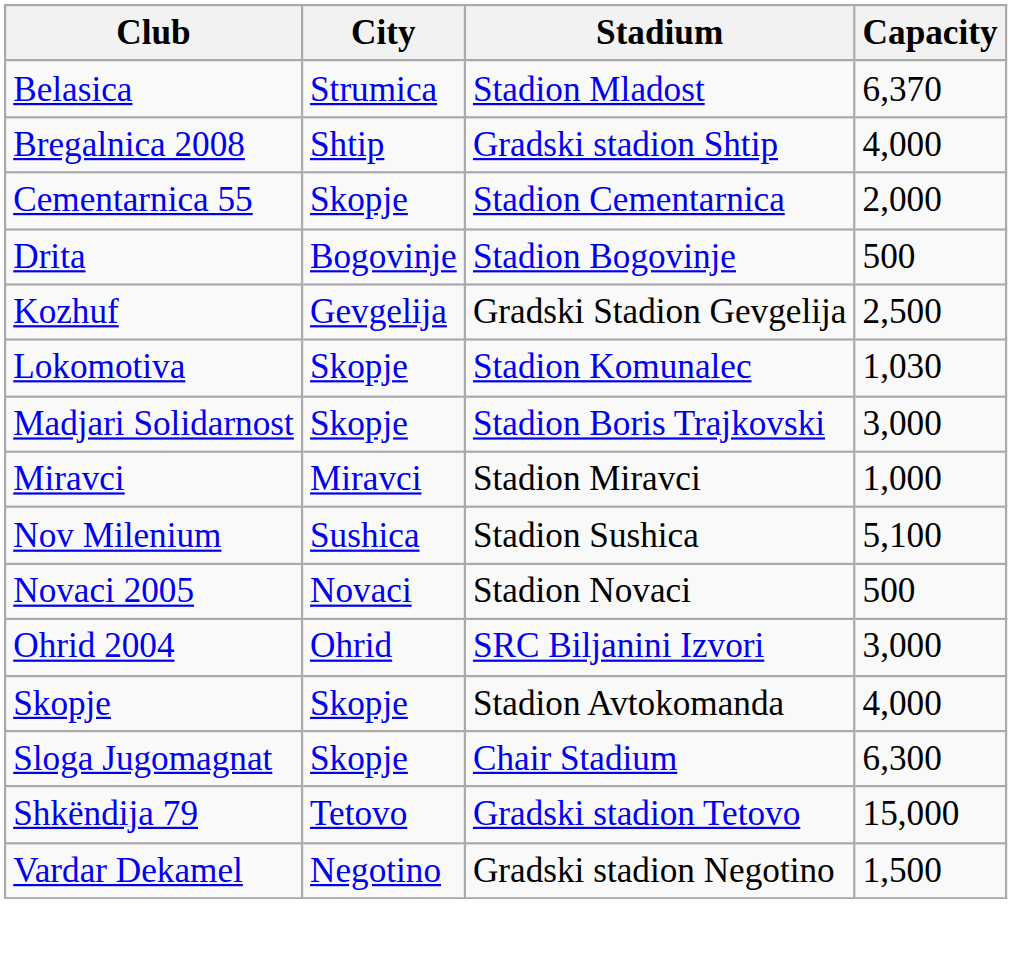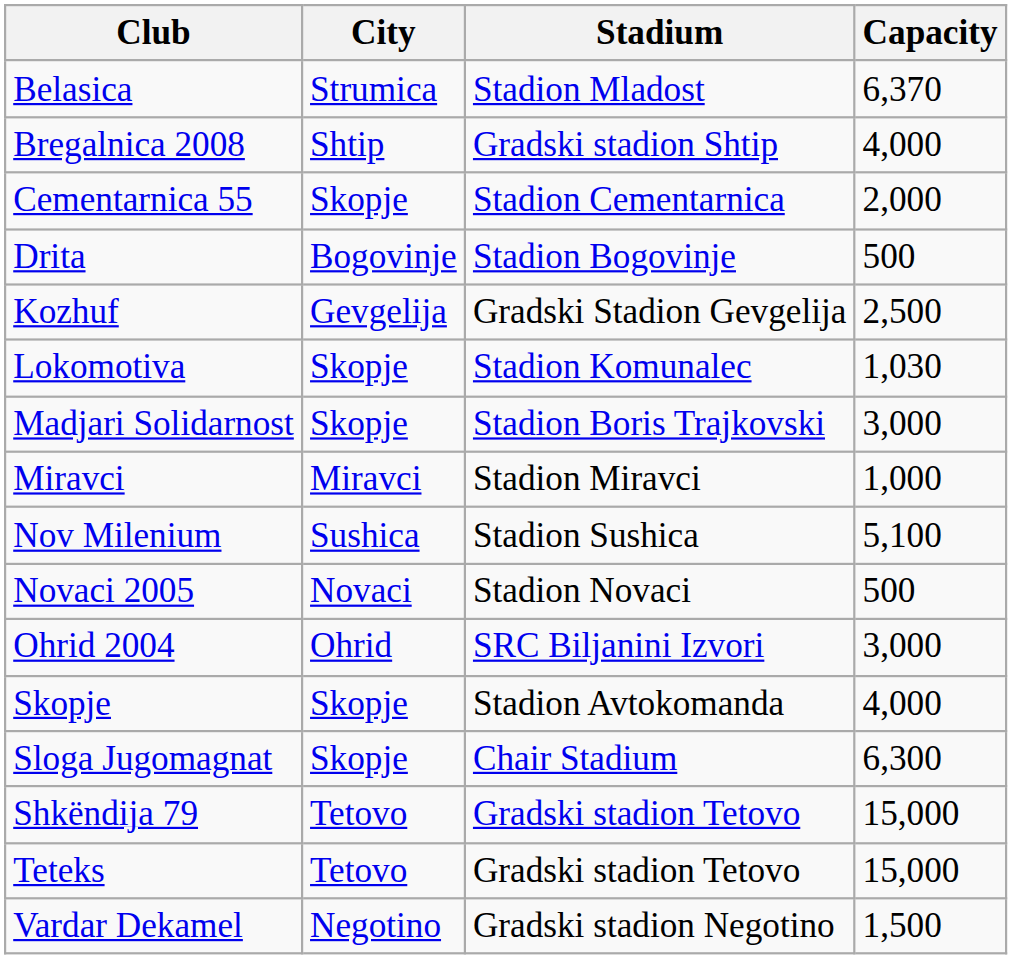 <table class="wikitable sortable">
 <tr>
 <th>Club</th>
 <th>City</th>
 <th>Stadium</th>
 <th>Capacity</th>
 </tr>
 <tr>
 <td><a href='#'>Belasica</a></td>
 <td><a href='#'>Strumica</a></td>
 <td><a href='#'>Stadion Mladost</a></td>
 <td>6,370</td>
 </tr>
 <tr>
 <td><a href='#'>Bregalnica 2008</a></td>
 <td><a href='#'>Shtip</a></td>
 <td><a href='#'>Gradski stadion Shtip</a></td>
 <td>4,000</td>
 </tr>
 <tr>
 <td><a href='#'>Cementarnica 55</a></td>
 <td><a href='#'>Skopje</a></td>
 <td><a href='#'>Stadion Cementarnica</a></td>
 <td>2,000</td>
 </tr>
 <tr>
 <td><a href='#'>Drita</a></td>
 <td><a href='#'>Bogovinje</a></td>
 <td><a href='#'>Stadion Bogovinje</a></td>
 <td>500</td>
 </tr>
 <tr>
 <td><a href='#'>Kozhuf</a></td>
 <td><a href='#'>Gevgelija</a></td>
 <td>Gradski Stadion Gevgelija</td>
 <td>2,500</td>
 </tr>
 <tr>
 <td><a href='#'>Lokomotiva</a></td>
 <td><a href='#'>Skopje</a></td>
 <td><a href='#'>Stadion Komunalec</a></td>
 <td>1,030</td>
 </tr>
 <tr>
 <td><a href='#'>Madjari Solidarnost</a></td>
 <td><a href='#'>Skopje</a></td>
 <td><a href='#'>Stadion Boris Trajkovski</a></td>
 <td>3,000</td>
 </tr>
 <tr>
 <td><a href='#'>Miravci</a></td>
 <td><a href='#'>Miravci</a></td>
 <td>Stadion Miravci</td>
 <td>1,000</td>
 </tr>
 <tr>
 <td><a href='#'>Nov Milenium</a></td>
 <td><a href='#'>Sushica</a></td>
 <td>Stadion Sushica</td>
 <td>5,100</td>
 </tr>
 <tr>
 <td><a href='#'>Novaci 2005</a></td>
 <td><a href='#'>Novaci</a></td>
 <td>Stadion Novaci</td>
 <td>500</td>
 </tr>
 <tr>
 <td><a href='#'>Ohrid 2004</a></td>
 <td><a href='#'>Ohrid</a></td>
 <td><a href='#'>SRC Biljanini Izvori</a></td>
 <td>3,000</td>
 </tr>
 <tr>
 <td><a href='#'>Skopje</a></td>
 <td><a href='#'>Skopje</a></td>
 <td>Stadion Avtokomanda</td>
 <td>4,000</td>
 </tr>
 <tr>
 <td><a href='#'>Sloga Jugomagnat</a></td>
 <td><a href='#'>Skopje</a></td>
 <td><a href='#'>Chair Stadium</a></td>
 <td>6,300</td>
 </tr>
 <tr>
 <td><a href='#'>Shkëndija 79</a></td>
 <td><a href='#'>Tetovo</a></td>
 <td><a href='#'>Gradski stadion Tetovo</a></td>
 <td>15,000</td>
 </tr>
 <tr>
+<td><a href='#'>Teteks</a></td>
+<td><a href='#'>Tetovo</a></td>
+<td>Gradski stadion Tetovo</td>
+<td>15,000</td>
+</tr>
+<tr>
 <td><a href='#'>Vardar Dekamel</a></td>
 <td><a href='#'>Negotino</a></td>
 <td>Gradski stadion Negotino</td>
 <td>1,500</td>
 </tr>
 </table>
